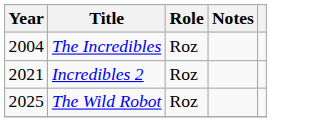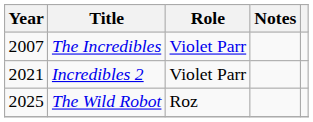 <table class="wikitable">
 <tr>
 <th>Year</th>
 <th>Title</th>
 <th>Role</th>
 <th>Notes</th>
 <th class="unsortable"></th>
 </tr>
 <tr>
-<td>2004</td>
+<td>2007</td>
 <td><em><a href='#'>The Incredibles</a></em></td>
-<td>Roz</td>
+<td><a href='#'>Violet Parr</a></td>
 <td></td>
 <td></td>
 </tr>
 <tr>
 <td>2021</td>
 <td><em><a href='#'>Incredibles 2</a></em></td>
-<td>Roz</td>
+<td>Violet Parr</td>
 <td></td>
 <td></td>
 </tr>
 <tr>
 <td>2025</td>
 <td><em><a href='#'>The Wild Robot</a></em></td>
 <td>Roz</td>
 <td></td>
 <td></td>
 </tr>
 <tr>
 </tr>
 </table>
